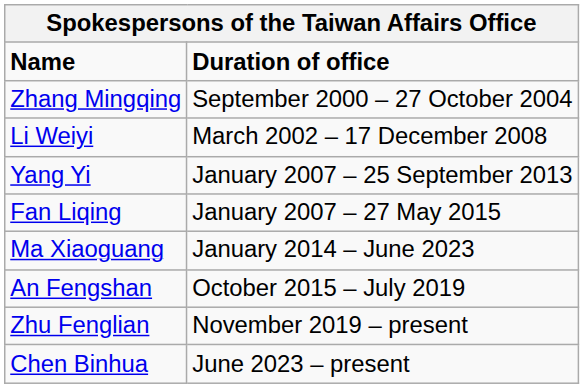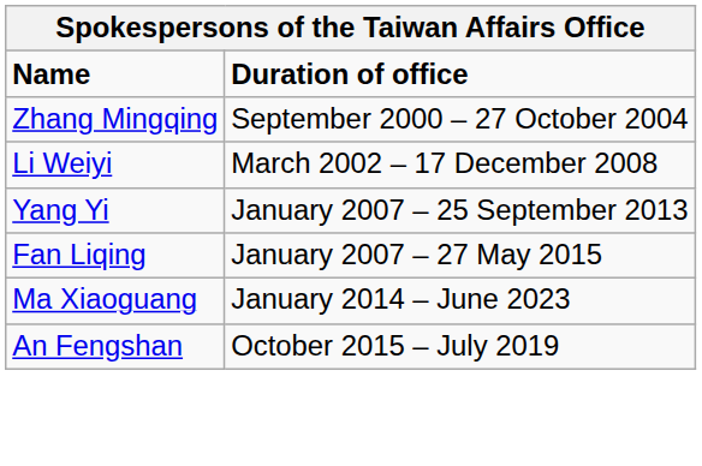 <table class="wikitable">
 <tr>
 <th colspan="2">Spokespersons of the Taiwan Affairs Office</th>
 </tr>
 <tr>
 <td><strong>Name</strong></td>
 <td><strong>Duration of office</strong></td>
 </tr>
 <tr>
 <td><a href='#'>Zhang Mingqing</a></td>
 <td>September 2000 – 27 October 2004</td>
 </tr>
 <tr>
 <td><a href='#'>Li Weiyi</a></td>
 <td>March 2002 – 17 December 2008</td>
 </tr>
 <tr>
 <td><a href='#'>Yang Yi</a></td>
 <td>January 2007 – 25 September 2013</td>
 </tr>
 <tr>
 <td><a href='#'>Fan Liqing</a></td>
 <td>January 2007 – 27 May 2015</td>
 </tr>
 <tr>
 <td><a href='#'>Ma Xiaoguang</a></td>
 <td>January 2014 – June 2023</td>
 </tr>
 <tr>
 <td><a href='#'>An Fengshan</a></td>
 <td>October 2015 – July 2019</td>
 </tr>
-<tr>
-<td><a href='#'>Zhu Fenglian</a></td>
-<td>November 2019 – present</td>
-</tr>
-<tr>
-<td><a href='#'>Chen Binhua</a></td>
-<td>June 2023 – present</td>
-</tr>
 </table>
